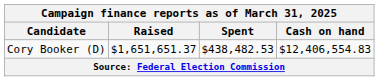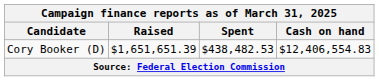 <table class="wikitable sortable">
 <tr>
 <th colspan=4>Campaign finance reports as of March 31, 2025</th>
 </tr>
 <tr style="text-align:center;">
 <th>Candidate</th>
 <th>Raised</th>
 <th>Spent</th>
 <th>Cash on hand</th>
 </tr>
 <tr>
 <td>Cory Booker (D)</td>
-<td>$1,651,651.37</td>
+<td>$1,651,651.39</td>
 <td>$438,482.53</td>
 <td>$12,406,554.83</td>
 </tr>
 <tr>
 <th colspan="4"><small>Source: <a href='#'>Federal Election Commission</a></small></th>
 </tr>
 </table>
